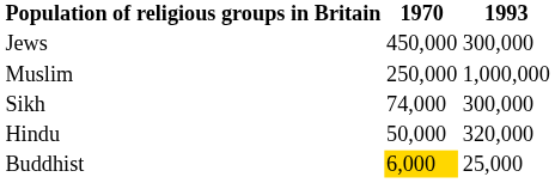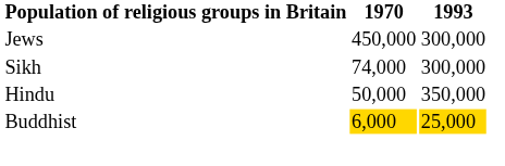 <table class="mw-datatable floatright">
 <tr>
 <th>Population of religious groups in Britain</th>
 <th>1970</th>
 <th>1993</th>
 </tr>
 <tr>
 <td>Jews</td>
 <td>450,000</td>
 <td>300,000</td>
 </tr>
 <tr>
-<td>Muslim</td>
-<td>250,000</td>
-<td>1,000,000</td>
-</tr>
-<tr>
 <td>Sikh</td>
 <td>74,000</td>
 <td>300,000</td>
 </tr>
 <tr>
 <td>Hindu</td>
 <td>50,000</td>
-<td>320,000</td>
+<td>350,000</td>
 </tr>
 <tr>
 <td>Buddhist</td>
 <td style="background: gold;">6,000</td>
-<td>25,000</td>
+<td style="background: gold;">25,000</td>
 </tr>
 </table>
